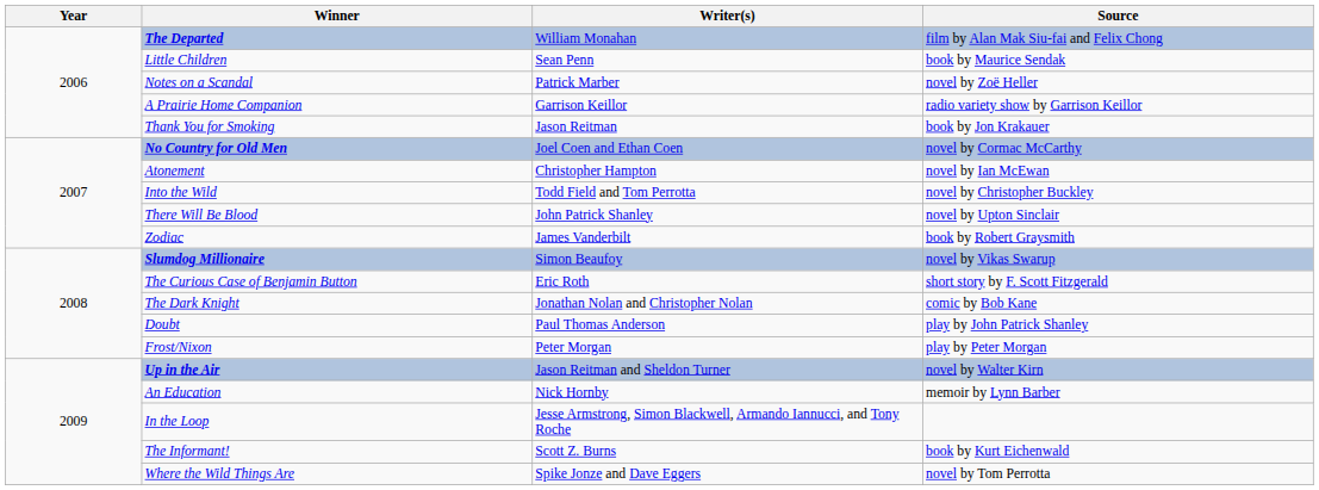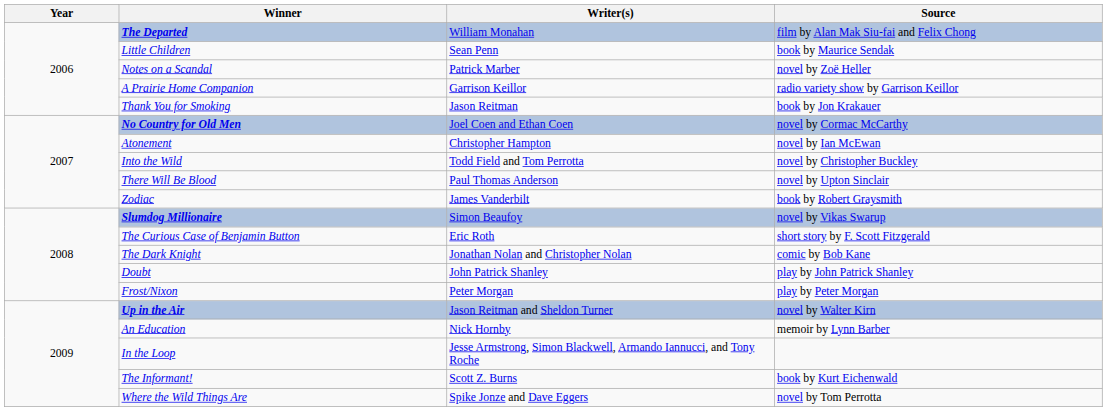 <table class="wikitable" width="95%" cellpadding="5">
 <tr>
 <th width="100"><strong>Year</strong></th>
 <th width="300"><strong>Winner</strong></th>
 <th width="300"><strong>Writer(s)</strong></th>
 <th width="300"><strong>Source</strong></th>
 </tr>
 <tr>
 <td rowspan="5" style="text-align:center;">2006</td>
 <td style="background:#B0C4DE;"><strong><em><a href='#'>The Departed</a></em></strong></td>
 <td style="background:#B0C4DE;"><a href='#'>William Monahan</a></td>
 <td style="background:#B0C4DE;"><a href='#'>film</a> by <a href='#'>Alan Mak Siu-fai</a> and <a href='#'>Felix Chong</a></td>
 </tr>
 <tr>
 <td><em><a href='#'>Little Children</a></em></td>
 <td><a href='#'>Sean Penn</a></td>
 <td><a href='#'>book</a> by <a href='#'>Maurice Sendak</a></td>
 </tr>
 <tr>
 <td><em><a href='#'>Notes on a Scandal</a></em></td>
 <td><a href='#'>Patrick Marber</a></td>
 <td><a href='#'>novel</a> by <a href='#'>Zoë Heller</a></td>
 </tr>
 <tr>
 <td><em><a href='#'>A Prairie Home Companion</a></em></td>
 <td><a href='#'>Garrison Keillor</a></td>
 <td><a href='#'>radio variety show</a> by <a href='#'>Garrison Keillor</a></td>
 </tr>
 <tr>
 <td><em><a href='#'>Thank You for Smoking</a></em></td>
 <td><a href='#'>Jason Reitman</a></td>
 <td><a href='#'>book</a> by <a href='#'>Jon Krakauer</a></td>
 </tr>
 <tr>
 <td rowspan="5" style="text-align:center;">2007</td>
 <td style="background:#B0C4DE;"><strong><em><a href='#'>No Country for Old Men</a></em></strong></td>
 <td style="background:#B0C4DE;"><a href='#'>Joel Coen and Ethan Coen</a></td>
 <td style="background:#B0C4DE;"><a href='#'>novel</a> by <a href='#'>Cormac McCarthy</a></td>
 </tr>
 <tr>
 <td><em><a href='#'>Atonement</a></em></td>
 <td><a href='#'>Christopher Hampton</a></td>
 <td><a href='#'>novel</a> by <a href='#'>Ian McEwan</a></td>
 </tr>
 <tr>
 <td><em><a href='#'>Into the Wild</a></em></td>
 <td><a href='#'>Todd Field</a> and <a href='#'>Tom Perrotta</a></td>
 <td><a href='#'>novel</a> by <a href='#'>Christopher Buckley</a></td>
 </tr>
 <tr>
 <td><em><a href='#'>There Will Be Blood</a></em></td>
-<td><a href='#'>John Patrick Shanley</a></td>
+<td><a href='#'>Paul Thomas Anderson</a></td>
 <td><a href='#'>novel</a> by <a href='#'>Upton Sinclair</a></td>
 </tr>
 <tr>
 <td><em><a href='#'>Zodiac</a></em></td>
 <td><a href='#'>James Vanderbilt</a></td>
 <td><a href='#'>book</a> by <a href='#'>Robert Graysmith</a></td>
 </tr>
 <tr>
 <td rowspan="5" style="text-align:center;">2008</td>
 <td style="background:#B0C4DE;"><strong><em><a href='#'>Slumdog Millionaire</a></em></strong></td>
 <td style="background:#B0C4DE;"><a href='#'>Simon Beaufoy</a></td>
 <td style="background:#B0C4DE;"><a href='#'>novel</a> by <a href='#'>Vikas Swarup</a></td>
 </tr>
 <tr>
 <td><em><a href='#'>The Curious Case of Benjamin Button</a></em></td>
 <td><a href='#'>Eric Roth</a></td>
 <td><a href='#'>short story</a> by <a href='#'>F. Scott Fitzgerald</a></td>
 </tr>
 <tr>
 <td><em><a href='#'>The Dark Knight</a></em></td>
 <td><a href='#'>Jonathan Nolan</a> and <a href='#'>Christopher Nolan</a></td>
 <td><a href='#'>comic</a> by <a href='#'>Bob Kane</a></td>
 </tr>
 <tr>
 <td><em><a href='#'>Doubt</a></em></td>
-<td><a href='#'>Paul Thomas Anderson</a></td>
+<td><a href='#'>John Patrick Shanley</a></td>
 <td><a href='#'>play</a> by <a href='#'>John Patrick Shanley</a></td>
 </tr>
 <tr>
 <td><em><a href='#'>Frost/Nixon</a></em></td>
 <td><a href='#'>Peter Morgan</a></td>
 <td><a href='#'>play</a> by <a href='#'>Peter Morgan</a></td>
 </tr>
 <tr>
 <td rowspan="5" style="text-align:center;">2009</td>
 <td style="background:#B0C4DE;"><strong><em><a href='#'>Up in the Air</a></em></strong></td>
 <td style="background:#B0C4DE;"><a href='#'>Jason Reitman</a> and <a href='#'>Sheldon Turner</a></td>
 <td style="background:#B0C4DE;"><a href='#'>novel</a> by <a href='#'>Walter Kirn</a></td>
 </tr>
 <tr>
 <td><em><a href='#'>An Education</a></em></td>
 <td><a href='#'>Nick Hornby</a></td>
 <td>memoir by <a href='#'>Lynn Barber</a></td>
 </tr>
 <tr>
 <td><em><a href='#'>In the Loop</a></em></td>
 <td><a href='#'>Jesse Armstrong</a>, <a href='#'>Simon Blackwell</a>, <a href='#'>Armando Iannucci</a>, and <a href='#'>Tony Roche</a></td>
 <td></td>
 </tr>
 <tr>
 <td><em><a href='#'>The Informant!</a></em></td>
 <td><a href='#'>Scott Z. Burns</a></td>
 <td><a href='#'>book</a> by <a href='#'>Kurt Eichenwald</a></td>
 </tr>
 <tr>
 <td><em><a href='#'>Where the Wild Things Are</a></em></td>
 <td><a href='#'>Spike Jonze</a> and <a href='#'>Dave Eggers</a></td>
 <td><a href='#'>novel</a> by Tom Perrotta</td>
 </tr>
 </table>
